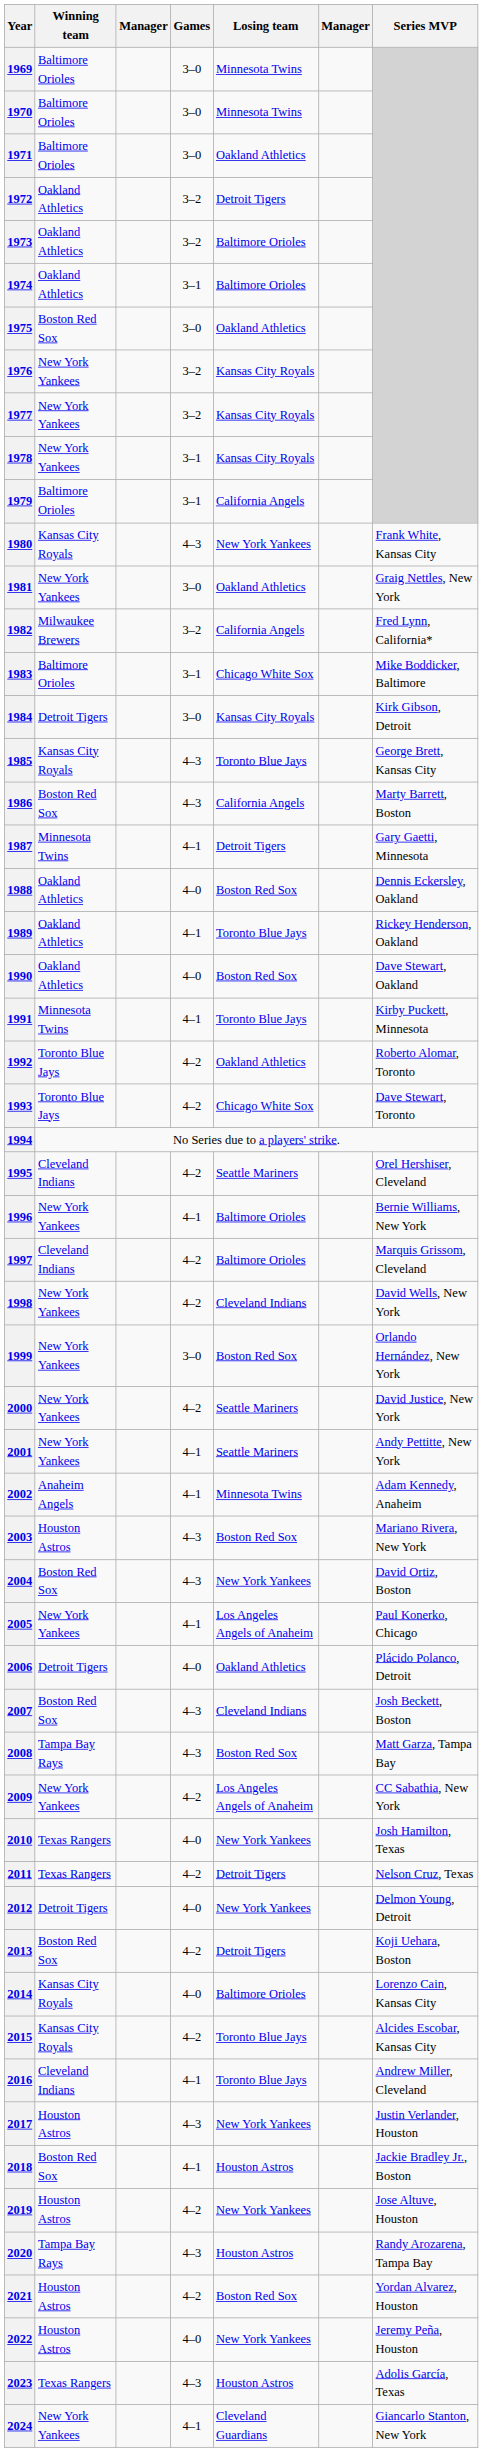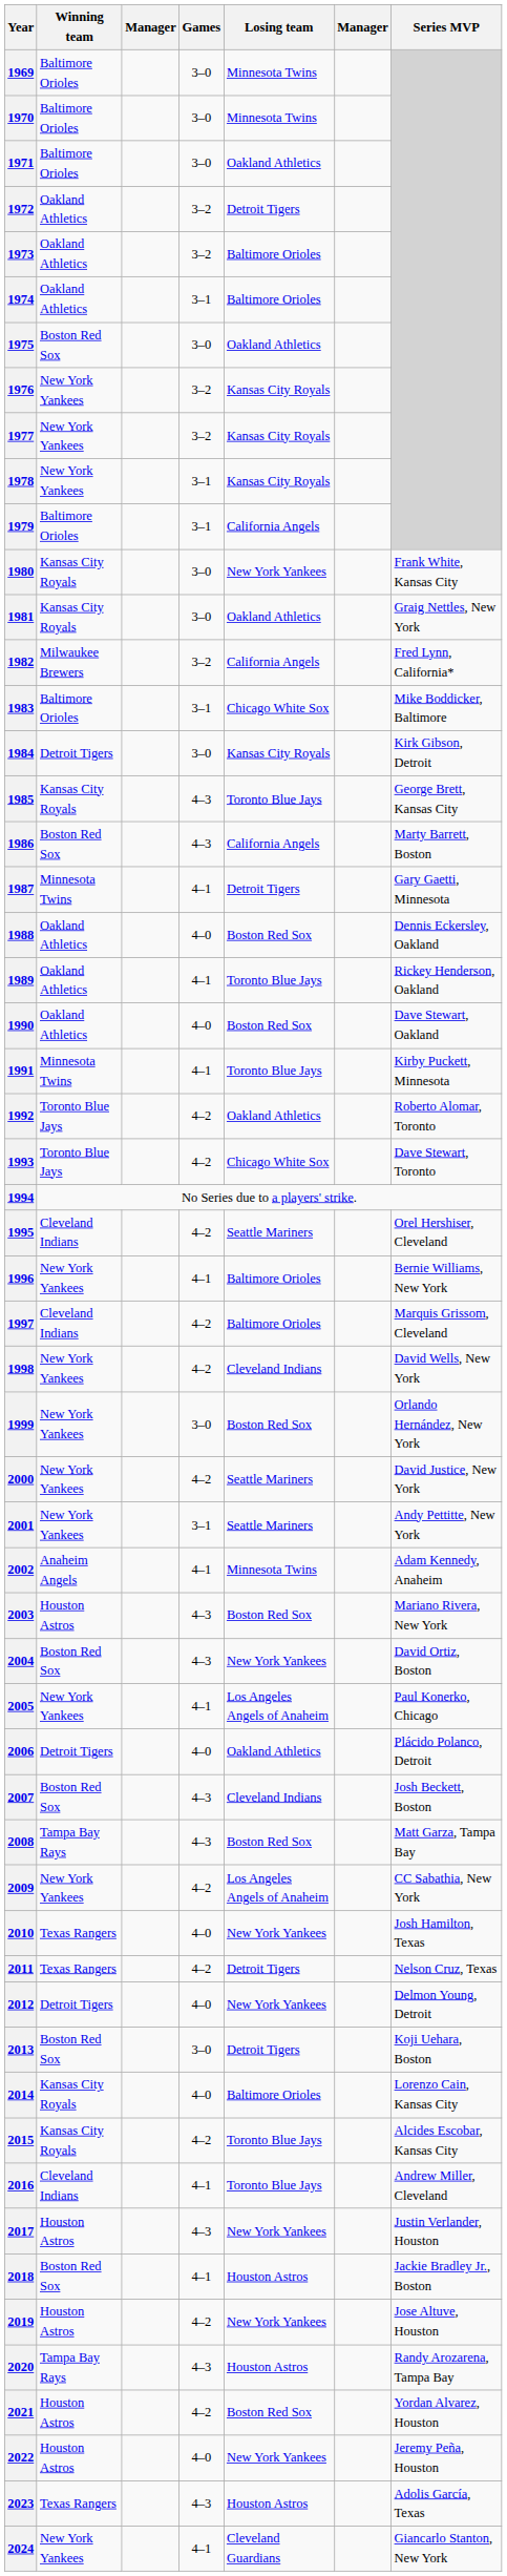 <table class="wikitable sortable plainrowheaders" style="font-size:1.00em; line-height:1.5em;">
 <tr>
 <th scope="col">Year</th>
 <th scope="col">Winning team</th>
 <th scope="col">Manager</th>
 <th scope="col" class="unsortable">Games</th>
 <th scope="col">Losing team</th>
 <th scope="col">Manager</th>
 <th scope="col">Series MVP</th>
 </tr>
 <tr>
 <th scope="row" style="text-align:center"><a href='#'>1969</a></th>
 <td><a href='#'>Baltimore Orioles</a></td>
 <td></td>
 <td align="center">3–0</td>
 <td><a href='#'>Minnesota Twins</a></td>
 <td></td>
 <td rowspan="11" bgcolor=lightgrey> </td>
 </tr>
 <tr>
 <th scope="row" style="text-align:center"><a href='#'>1970</a></th>
 <td><a href='#'>Baltimore Orioles</a></td>
 <td></td>
 <td align="center">3–0</td>
 <td><a href='#'>Minnesota Twins</a></td>
 <td></td>
 </tr>
 <tr>
 <th scope="row" style="text-align:center"><a href='#'>1971</a></th>
 <td><a href='#'>Baltimore Orioles</a></td>
 <td></td>
 <td align="center">3–0</td>
 <td><a href='#'>Oakland Athletics</a></td>
 <td></td>
 </tr>
 <tr>
 <th scope="row" style="text-align:center"><a href='#'>1972</a></th>
 <td><a href='#'>Oakland Athletics</a></td>
 <td></td>
 <td align="center">3–2</td>
 <td><a href='#'>Detroit Tigers</a></td>
 <td></td>
 </tr>
 <tr>
 <th scope="row" style="text-align:center"><a href='#'>1973</a></th>
 <td><a href='#'>Oakland Athletics</a></td>
 <td></td>
 <td align="center">3–2</td>
 <td><a href='#'>Baltimore Orioles</a></td>
 <td></td>
 </tr>
 <tr>
 <th scope="row" style="text-align:center"><a href='#'>1974</a></th>
 <td><a href='#'>Oakland Athletics</a></td>
 <td></td>
 <td align="center">3–1</td>
 <td><a href='#'>Baltimore Orioles</a></td>
 <td></td>
 </tr>
 <tr>
 <th scope="row" style="text-align:center"><a href='#'>1975</a></th>
 <td><a href='#'>Boston Red Sox</a></td>
 <td></td>
 <td align="center">3–0</td>
 <td><a href='#'>Oakland Athletics</a></td>
 <td></td>
 </tr>
 <tr>
 <th scope="row" style="text-align:center"><a href='#'>1976</a></th>
 <td><a href='#'>New York Yankees</a></td>
 <td></td>
 <td align="center">3–2</td>
 <td><a href='#'>Kansas City Royals</a></td>
 <td></td>
 </tr>
 <tr>
 <th scope="row" style="text-align:center"><a href='#'>1977</a></th>
 <td><a href='#'>New York Yankees</a></td>
 <td></td>
 <td align="center">3–2</td>
 <td><a href='#'>Kansas City Royals</a></td>
 <td></td>
 </tr>
 <tr>
 <th scope="row" style="text-align:center"><a href='#'>1978</a></th>
 <td><a href='#'>New York Yankees</a></td>
 <td></td>
 <td align="center">3–1</td>
 <td><a href='#'>Kansas City Royals</a></td>
 <td></td>
 </tr>
 <tr>
 <th scope="row" style="text-align:center"><a href='#'>1979</a></th>
 <td><a href='#'>Baltimore Orioles</a></td>
 <td></td>
 <td align="center">3–1</td>
 <td><a href='#'>California Angels</a></td>
 <td></td>
 </tr>
 <tr>
 <th scope="row" style="text-align:center"><a href='#'>1980</a></th>
 <td><a href='#'>Kansas City Royals</a></td>
 <td></td>
-<td align="center">4–3</td>
+<td align="center">3–0</td>
 <td><a href='#'>New York Yankees</a></td>
 <td></td>
 <td><a href='#'>Frank White</a>, Kansas City</td>
 </tr>
 <tr>
 <th scope="row" style="text-align:center"><a href='#'>1981</a></th>
-<td><a href='#'>New York Yankees</a></td>
+<td><a href='#'>Kansas City Royals</a></td>
 <td></td>
 <td align="center">3–0</td>
 <td><a href='#'>Oakland Athletics</a></td>
 <td></td>
 <td><a href='#'>Graig Nettles</a>, New York</td>
 </tr>
 <tr>
 <th scope="row" style="text-align:center"><a href='#'>1982</a></th>
 <td><a href='#'>Milwaukee Brewers</a></td>
 <td></td>
 <td align="center">3–2</td>
 <td><a href='#'>California Angels</a></td>
 <td></td>
 <td><a href='#'>Fred Lynn</a>, California*</td>
 </tr>
 <tr>
 <th scope="row" style="text-align:center"><a href='#'>1983</a></th>
 <td><a href='#'>Baltimore Orioles</a></td>
 <td></td>
 <td align="center">3–1</td>
 <td><a href='#'>Chicago White Sox</a></td>
 <td></td>
 <td><a href='#'>Mike Boddicker</a>, Baltimore</td>
 </tr>
 <tr>
 <th scope="row" style="text-align:center"><a href='#'>1984</a></th>
 <td><a href='#'>Detroit Tigers</a></td>
 <td></td>
 <td align="center">3–0</td>
 <td><a href='#'>Kansas City Royals</a></td>
 <td></td>
 <td><a href='#'>Kirk Gibson</a>, Detroit</td>
 </tr>
 <tr>
 <th scope="row" style="text-align:center"><a href='#'>1985</a></th>
 <td><a href='#'>Kansas City Royals</a></td>
 <td></td>
 <td align="center">4–3</td>
 <td><a href='#'>Toronto Blue Jays</a></td>
 <td></td>
 <td><a href='#'>George Brett</a>, Kansas City</td>
 </tr>
 <tr>
 <th scope="row" style="text-align:center"><a href='#'>1986</a></th>
 <td><a href='#'>Boston Red Sox</a></td>
 <td></td>
 <td align="center">4–3</td>
 <td><a href='#'>California Angels</a></td>
 <td></td>
 <td><a href='#'>Marty Barrett</a>, Boston</td>
 </tr>
 <tr>
 <th scope="row" style="text-align:center"><a href='#'>1987</a></th>
 <td><a href='#'>Minnesota Twins</a></td>
 <td></td>
 <td align="center">4–1</td>
 <td><a href='#'>Detroit Tigers</a></td>
 <td></td>
 <td><a href='#'>Gary Gaetti</a>, Minnesota</td>
 </tr>
 <tr>
 <th scope="row" style="text-align:center"><a href='#'>1988</a></th>
 <td><a href='#'>Oakland Athletics</a></td>
 <td></td>
 <td align="center">4–0</td>
 <td><a href='#'>Boston Red Sox</a></td>
 <td></td>
 <td><a href='#'>Dennis Eckersley</a>, Oakland</td>
 </tr>
 <tr>
 <th scope="row" style="text-align:center"><a href='#'>1989</a></th>
 <td><a href='#'>Oakland Athletics</a></td>
 <td></td>
 <td align="center">4–1</td>
 <td><a href='#'>Toronto Blue Jays</a></td>
 <td></td>
 <td><a href='#'>Rickey Henderson</a>, Oakland</td>
 </tr>
 <tr>
 <th scope="row" style="text-align:center"><a href='#'>1990</a></th>
 <td><a href='#'>Oakland Athletics</a></td>
 <td></td>
 <td align="center">4–0</td>
 <td><a href='#'>Boston Red Sox</a></td>
 <td></td>
 <td><a href='#'>Dave Stewart</a>, Oakland</td>
 </tr>
 <tr>
 <th scope="row" style="text-align:center"><a href='#'>1991</a></th>
 <td><a href='#'>Minnesota Twins</a></td>
 <td></td>
 <td align="center">4–1</td>
 <td><a href='#'>Toronto Blue Jays</a></td>
 <td></td>
 <td><a href='#'>Kirby Puckett</a>, Minnesota</td>
 </tr>
 <tr>
 <th scope="row" style="text-align:center"><a href='#'>1992</a></th>
 <td><a href='#'>Toronto Blue Jays</a></td>
 <td></td>
 <td align="center">4–2</td>
 <td><a href='#'>Oakland Athletics</a></td>
 <td></td>
 <td><a href='#'>Roberto Alomar</a>, Toronto</td>
 </tr>
 <tr>
 <th scope="row" style="text-align:center"><a href='#'>1993</a></th>
 <td><a href='#'>Toronto Blue Jays</a></td>
 <td></td>
 <td align="center">4–2</td>
 <td><a href='#'>Chicago White Sox</a></td>
 <td></td>
 <td><a href='#'>Dave Stewart</a>, Toronto</td>
 </tr>
 <tr>
 <th scope="row" style="text-align:center"><a href='#'>1994</a></th>
 <td colspan="6" align="center">No Series due to <a href='#'>a players' strike</a>.</td>
 </tr>
 <tr>
 <th scope="row" style="text-align:center"><a href='#'>1995</a></th>
 <td><a href='#'>Cleveland Indians</a></td>
 <td></td>
 <td align="center">4–2</td>
 <td><a href='#'>Seattle Mariners</a></td>
 <td></td>
 <td><a href='#'>Orel Hershiser</a>, Cleveland</td>
 </tr>
 <tr>
 <th scope="row" style="text-align:center"><a href='#'>1996</a></th>
 <td><a href='#'>New York Yankees</a></td>
 <td></td>
 <td align="center">4–1</td>
 <td><a href='#'>Baltimore Orioles</a></td>
 <td></td>
 <td><a href='#'>Bernie Williams</a>, New York</td>
 </tr>
 <tr>
 <th scope="row" style="text-align:center"><a href='#'>1997</a></th>
 <td><a href='#'>Cleveland Indians</a></td>
 <td></td>
 <td align="center">4–2</td>
 <td><a href='#'>Baltimore Orioles</a></td>
 <td></td>
 <td><a href='#'>Marquis Grissom</a>, Cleveland</td>
 </tr>
 <tr>
 <th scope="row" style="text-align:center"><a href='#'>1998</a></th>
 <td><a href='#'>New York Yankees</a></td>
 <td></td>
 <td align="center">4–2</td>
 <td><a href='#'>Cleveland Indians</a></td>
 <td></td>
 <td><a href='#'>David Wells</a>, New York</td>
 </tr>
 <tr>
 <th scope="row" style="text-align:center"><a href='#'>1999</a></th>
 <td><a href='#'>New York Yankees</a></td>
 <td></td>
 <td align="center">3–0</td>
 <td><a href='#'>Boston Red Sox</a></td>
 <td></td>
 <td><a href='#'>Orlando Hernández</a>, New York</td>
 </tr>
 <tr>
 <th scope="row" style="text-align:center"><a href='#'>2000</a></th>
 <td><a href='#'>New York Yankees</a></td>
 <td></td>
 <td align="center">4–2</td>
 <td><a href='#'>Seattle Mariners</a></td>
 <td></td>
 <td><a href='#'>David Justice</a>, New York</td>
 </tr>
 <tr>
 <th scope="row" style="text-align:center"><a href='#'>2001</a></th>
 <td><a href='#'>New York Yankees</a></td>
 <td></td>
-<td align="center">4–1</td>
+<td align="center">3–1</td>
 <td><a href='#'>Seattle Mariners</a></td>
 <td></td>
 <td><a href='#'>Andy Pettitte</a>, New York</td>
 </tr>
 <tr>
 <th scope="row" style="text-align:center"><a href='#'>2002</a></th>
 <td><a href='#'>Anaheim Angels</a></td>
 <td></td>
 <td align="center">4–1</td>
 <td><a href='#'>Minnesota Twins</a></td>
 <td></td>
 <td><a href='#'>Adam Kennedy</a>, Anaheim</td>
 </tr>
 <tr>
 <th scope="row" style="text-align:center"><a href='#'>2003</a></th>
 <td><a href='#'> Houston Astros</a></td>
 <td></td>
 <td align="center">4–3</td>
 <td><a href='#'>Boston Red Sox</a></td>
 <td></td>
 <td><a href='#'>Mariano Rivera</a>, New York</td>
 </tr>
 <tr>
 <th scope="row" style="text-align:center"><a href='#'>2004</a></th>
 <td><a href='#'>Boston Red Sox</a></td>
 <td></td>
 <td align="center">4–3</td>
 <td><a href='#'>New York Yankees</a></td>
 <td></td>
 <td><a href='#'>David Ortiz</a>, Boston</td>
 </tr>
 <tr>
 <th scope="row" style="text-align:center"><a href='#'>2005</a></th>
 <td><a href='#'>New York Yankees</a></td>
 <td></td>
 <td align="center">4–1</td>
 <td><a href='#'>Los Angeles Angels of Anaheim</a></td>
 <td></td>
 <td><a href='#'>Paul Konerko</a>, Chicago</td>
 </tr>
 <tr>
 <th scope="row" style="text-align:center"><a href='#'>2006</a></th>
 <td><a href='#'>Detroit Tigers</a></td>
 <td></td>
 <td align="center">4–0</td>
 <td><a href='#'>Oakland Athletics</a></td>
 <td></td>
 <td><a href='#'>Plácido Polanco</a>, Detroit</td>
 </tr>
 <tr>
 <th scope="row" style="text-align:center"><a href='#'>2007</a></th>
 <td><a href='#'>Boston Red Sox</a></td>
 <td></td>
 <td align="center">4–3</td>
 <td><a href='#'>Cleveland Indians</a></td>
 <td></td>
 <td><a href='#'>Josh Beckett</a>, Boston</td>
 </tr>
 <tr>
 <th scope="row" style="text-align:center"><a href='#'>2008</a></th>
 <td><a href='#'>Tampa Bay Rays</a></td>
 <td></td>
 <td align="center">4–3</td>
 <td><a href='#'>Boston Red Sox</a></td>
 <td></td>
 <td><a href='#'>Matt Garza</a>, Tampa Bay</td>
 </tr>
 <tr>
 <th scope="row" style="text-align:center"><a href='#'>2009</a></th>
 <td><a href='#'>New York Yankees</a></td>
 <td></td>
 <td align="center">4–2</td>
 <td><a href='#'>Los Angeles Angels of Anaheim</a></td>
 <td></td>
 <td><a href='#'>CC Sabathia</a>, New York</td>
 </tr>
 <tr>
 <th scope="row" style="text-align:center"><a href='#'>2010</a></th>
 <td><a href='#'>Texas Rangers</a></td>
 <td></td>
 <td align="center">4–0</td>
 <td><a href='#'>New York Yankees</a></td>
 <td></td>
 <td><a href='#'>Josh Hamilton</a>, Texas</td>
 </tr>
 <tr>
 <th scope="row" style="text-align:center"><a href='#'>2011</a></th>
 <td><a href='#'>Texas Rangers</a></td>
 <td></td>
 <td align="center">4–2</td>
 <td><a href='#'>Detroit Tigers</a></td>
 <td></td>
 <td><a href='#'>Nelson Cruz</a>, Texas</td>
 </tr>
 <tr>
 <th scope="row" style="text-align:center"><a href='#'>2012</a></th>
 <td><a href='#'>Detroit Tigers</a></td>
 <td></td>
 <td align="center">4–0</td>
 <td><a href='#'>New York Yankees</a></td>
 <td></td>
 <td><a href='#'>Delmon Young</a>, Detroit</td>
 </tr>
 <tr>
 <th scope="row" style="text-align:center"><a href='#'>2013</a></th>
 <td><a href='#'>Boston Red Sox</a></td>
 <td></td>
-<td align="center">4–2</td>
+<td align="center">3–0</td>
 <td><a href='#'>Detroit Tigers</a></td>
 <td></td>
 <td><a href='#'>Koji Uehara</a>, Boston</td>
 </tr>
 <tr>
 <th scope="row" style="text-align:center"><a href='#'>2014</a></th>
 <td><a href='#'>Kansas City Royals</a></td>
 <td></td>
 <td align="center">4–0</td>
 <td><a href='#'>Baltimore Orioles</a></td>
 <td></td>
 <td><a href='#'>Lorenzo Cain</a>, Kansas City</td>
 </tr>
 <tr>
 <th scope="row" style="text-align:center"><a href='#'>2015</a></th>
 <td><a href='#'>Kansas City Royals</a></td>
 <td></td>
 <td align="center">4–2</td>
 <td><a href='#'>Toronto Blue Jays</a></td>
 <td></td>
 <td><a href='#'>Alcides Escobar</a>, Kansas City</td>
 </tr>
 <tr>
 <th scope="row" style="text-align:center"><a href='#'>2016</a></th>
 <td><a href='#'>Cleveland Indians</a></td>
 <td></td>
 <td align="center">4–1</td>
 <td><a href='#'>Toronto Blue Jays</a></td>
 <td></td>
 <td><a href='#'>Andrew Miller</a>, Cleveland</td>
 </tr>
 <tr>
 <th scope="row" style="text-align:center"><a href='#'>2017</a></th>
 <td><a href='#'> Houston Astros</a></td>
 <td></td>
 <td align="center">4–3</td>
 <td><a href='#'> New York Yankees</a></td>
 <td></td>
 <td><a href='#'>Justin Verlander</a>, Houston</td>
 </tr>
 <tr>
 <th scope="row" style="text-align:center"><a href='#'>2018</a></th>
 <td><a href='#'> Boston Red Sox</a></td>
 <td></td>
 <td align="center">4–1</td>
 <td><a href='#'> Houston Astros</a></td>
 <td></td>
 <td><a href='#'>Jackie Bradley Jr.</a>, Boston</td>
 </tr>
 <tr>
 <th scope="row" style="text-align:center"><a href='#'>2019</a></th>
 <td><a href='#'> Houston Astros</a></td>
 <td></td>
 <td align="center">4–2</td>
 <td><a href='#'> New York Yankees</a></td>
 <td></td>
 <td><a href='#'>Jose Altuve</a>, Houston</td>
 </tr>
 <tr>
 <th scope="row" style="text-align:center"><a href='#'>2020</a></th>
 <td><a href='#'>Tampa Bay Rays</a></td>
 <td></td>
 <td align="center">4–3</td>
 <td><a href='#'>Houston Astros</a> </td>
 <td></td>
 <td><a href='#'>Randy Arozarena</a>, Tampa Bay</td>
 </tr>
 <tr>
 <th scope="row" style="text-align:center"><a href='#'>2021</a></th>
 <td><a href='#'> Houston Astros</a></td>
 <td></td>
 <td align="center">4–2</td>
 <td><a href='#'>Boston Red Sox</a></td>
 <td></td>
 <td><a href='#'>Yordan Alvarez</a>, Houston</td>
 </tr>
 <tr>
 <th scope="row" style="text-align:center"><a href='#'>2022</a></th>
 <td><a href='#'>Houston Astros</a></td>
 <td></td>
 <td align="center">4–0</td>
 <td><a href='#'> New York Yankees</a></td>
 <td></td>
 <td><a href='#'>Jeremy Peña</a>, Houston</td>
 </tr>
 <tr>
 <th scope="row" style="text-align:center"><a href='#'>2023</a></th>
 <td><a href='#'>Texas Rangers</a></td>
 <td></td>
 <td align="center">4–3</td>
 <td><a href='#'>Houston Astros</a></td>
 <td></td>
 <td><a href='#'>Adolis García</a>, Texas</td>
 </tr>
 <tr>
 <th scope="row" style="text-align:center"><a href='#'>2024</a></th>
 <td><a href='#'>New York Yankees</a></td>
 <td></td>
 <td align="center">4–1</td>
 <td><a href='#'>Cleveland Guardians</a></td>
 <td></td>
 <td><a href='#'>Giancarlo Stanton</a>, New York</td>
 </tr>
 </table>
